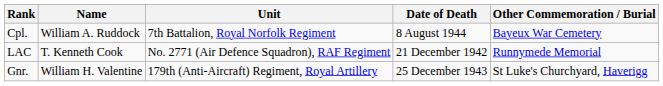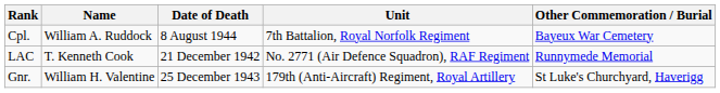 <table class="wikitable">
 <tr>
 <th>Rank</th>
 <th>Name</th>
+<th>Date of Death</th>
 <th>Unit</th>
-<th>Date of Death</th>
 <th>Other Commemoration / Burial</th>
 </tr>
 <tr>
 <td>Cpl.</td>
 <td>William A. Ruddock</td>
+<td>8 August 1944</td>
 <td>7th Battalion, <a href='#'>Royal Norfolk Regiment</a></td>
-<td>8 August 1944</td>
 <td><a href='#'>Bayeux War Cemetery</a></td>
 </tr>
 <tr>
 <td>LAC</td>
 <td>T. Kenneth Cook</td>
+<td>21 December 1942</td>
 <td>No. 2771 (Air Defence Squadron), <a href='#'>RAF Regiment</a></td>
-<td>21 December 1942</td>
 <td><a href='#'>Runnymede Memorial</a></td>
 </tr>
 <tr>
 <td>Gnr.</td>
 <td>William H. Valentine</td>
+<td>25 December 1943</td>
 <td>179th (Anti-Aircraft) Regiment, <a href='#'>Royal Artillery</a></td>
-<td>25 December 1943</td>
 <td>St Luke's Churchyard, <a href='#'>Haverigg</a></td>
 </tr>
 </table>
